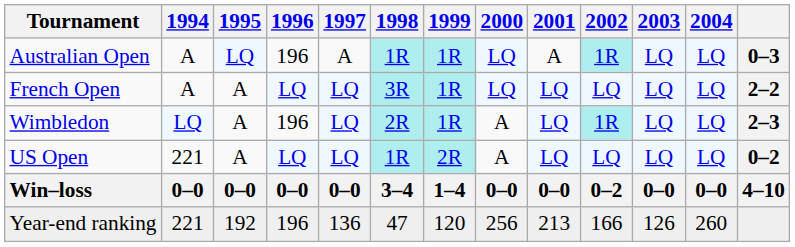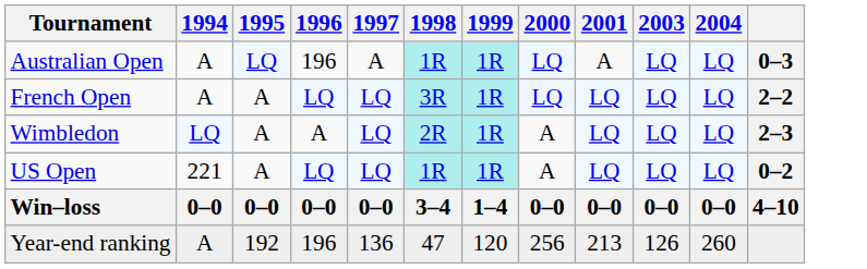 <table class=wikitable style=text-align:center>
 <tr>
 <th>Tournament</th>
 <th><a href='#'>1994</a></th>
 <th><a href='#'>1995</a></th>
 <th><a href='#'>1996</a></th>
 <th><a href='#'>1997</a></th>
 <th><a href='#'>1998</a></th>
 <th><a href='#'>1999</a></th>
 <th><a href='#'>2000</a></th>
 <th><a href='#'>2001</a></th>
-<th><a href='#'>2002</a></th>
 <th><a href='#'>2003</a></th>
 <th><a href='#'>2004</a></th>
 <th></th>
 </tr>
 <tr>
 <td align=left><a href='#'>Australian Open</a></td>
 <td>A</td>
 <td style="background:#f0f8ff;"><a href='#'>LQ</a></td>
 <td>196</td>
 <td>A</td>
 <td style="background:#afeeee;"><a href='#'>1R</a></td>
 <td style="background:#afeeee;"><a href='#'>1R</a></td>
 <td style="background:#f0f8ff;"><a href='#'>LQ</a></td>
 <td>A</td>
-<td style="background:#afeeee;"><a href='#'>1R</a></td>
 <td style="background:#f0f8ff;"><a href='#'>LQ</a></td>
 <td style="background:#f0f8ff;"><a href='#'>LQ</a></td>
 <th>0–3</th>
 </tr>
 <tr>
 <td align=left><a href='#'>French Open</a></td>
 <td>A</td>
 <td>A</td>
 <td style="background:#f0f8ff;"><a href='#'>LQ</a></td>
 <td style="background:#f0f8ff;"><a href='#'>LQ</a></td>
 <td style="background:#afeeee;"><a href='#'>3R</a></td>
 <td style="background:#afeeee;"><a href='#'>1R</a></td>
 <td style="background:#f0f8ff;"><a href='#'>LQ</a></td>
 <td style="background:#f0f8ff;"><a href='#'>LQ</a></td>
 <td style="background:#f0f8ff;"><a href='#'>LQ</a></td>
 <td style="background:#f0f8ff;"><a href='#'>LQ</a></td>
-<td style="background:#f0f8ff;"><a href='#'>LQ</a></td>
 <th>2–2</th>
 </tr>
 <tr>
 <td align=left><a href='#'>Wimbledon</a></td>
 <td style="background:#f0f8ff;"><a href='#'>LQ</a></td>
 <td>A</td>
-<td>196</td>
+<td>A</td>
 <td style="background:#f0f8ff;"><a href='#'>LQ</a></td>
 <td style="background:#afeeee;"><a href='#'>2R</a></td>
 <td style="background:#afeeee;"><a href='#'>1R</a></td>
 <td>A</td>
 <td style="background:#f0f8ff;"><a href='#'>LQ</a></td>
-<td style="background:#afeeee;"><a href='#'>1R</a></td>
 <td style="background:#f0f8ff;"><a href='#'>LQ</a></td>
 <td style="background:#f0f8ff;"><a href='#'>LQ</a></td>
 <th>2–3</th>
 </tr>
 <tr>
 <td align=left><a href='#'>US Open</a></td>
 <td>221</td>
 <td>A</td>
 <td style="background:#f0f8ff;"><a href='#'>LQ</a></td>
 <td style="background:#f0f8ff;"><a href='#'>LQ</a></td>
 <td style="background:#afeeee;"><a href='#'>1R</a></td>
-<td style="background:#afeeee;"><a href='#'>2R</a></td>
+<td style="background:#afeeee;"><a href='#'>1R</a></td>
 <td>A</td>
-<td style="background:#f0f8ff;"><a href='#'>LQ</a></td>
 <td style="background:#f0f8ff;"><a href='#'>LQ</a></td>
 <td style="background:#f0f8ff;"><a href='#'>LQ</a></td>
 <td style="background:#f0f8ff;"><a href='#'>LQ</a></td>
 <th>0–2</th>
 </tr>
 <tr>
 <th style=text-align:left>Win–loss</th>
 <th>0–0</th>
 <th>0–0</th>
 <th>0–0</th>
 <th>0–0</th>
 <th>3–4</th>
 <th>1–4</th>
 <th>0–0</th>
 <th>0–0</th>
-<th>0–2</th>
 <th>0–0</th>
 <th>0–0</th>
 <th>4–10</th>
 </tr>
 <tr style="background:#efefef;">
 <td align=left>Year-end ranking</td>
-<td>221</td>
+<td>A</td>
 <td>192</td>
 <td>196</td>
 <td>136</td>
 <td>47</td>
 <td>120</td>
 <td>256</td>
 <td>213</td>
-<td>166</td>
 <td>126</td>
 <td>260</td>
 <td></td>
 </tr>
 </table>
